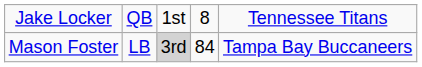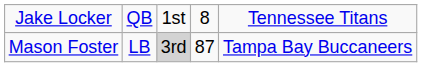 <table class="wikitable">
 <tr style="text-align:center;">
 <td><a href='#'>Jake Locker</a></td>
 <td><a href='#'>QB</a></td>
 <td>1st</td>
 <td>8</td>
 <td><a href='#'>Tennessee Titans</a></td>
 </tr>
 <tr style="text-align:center;">
 <td><a href='#'>Mason Foster</a></td>
 <td><a href='#'>LB</a></td>
 <td style="background: lightgrey;">3rd</td>
-<td>84</td>
+<td>87</td>
 <td><a href='#'>Tampa Bay Buccaneers</a></td>
 </tr>
 </table>
